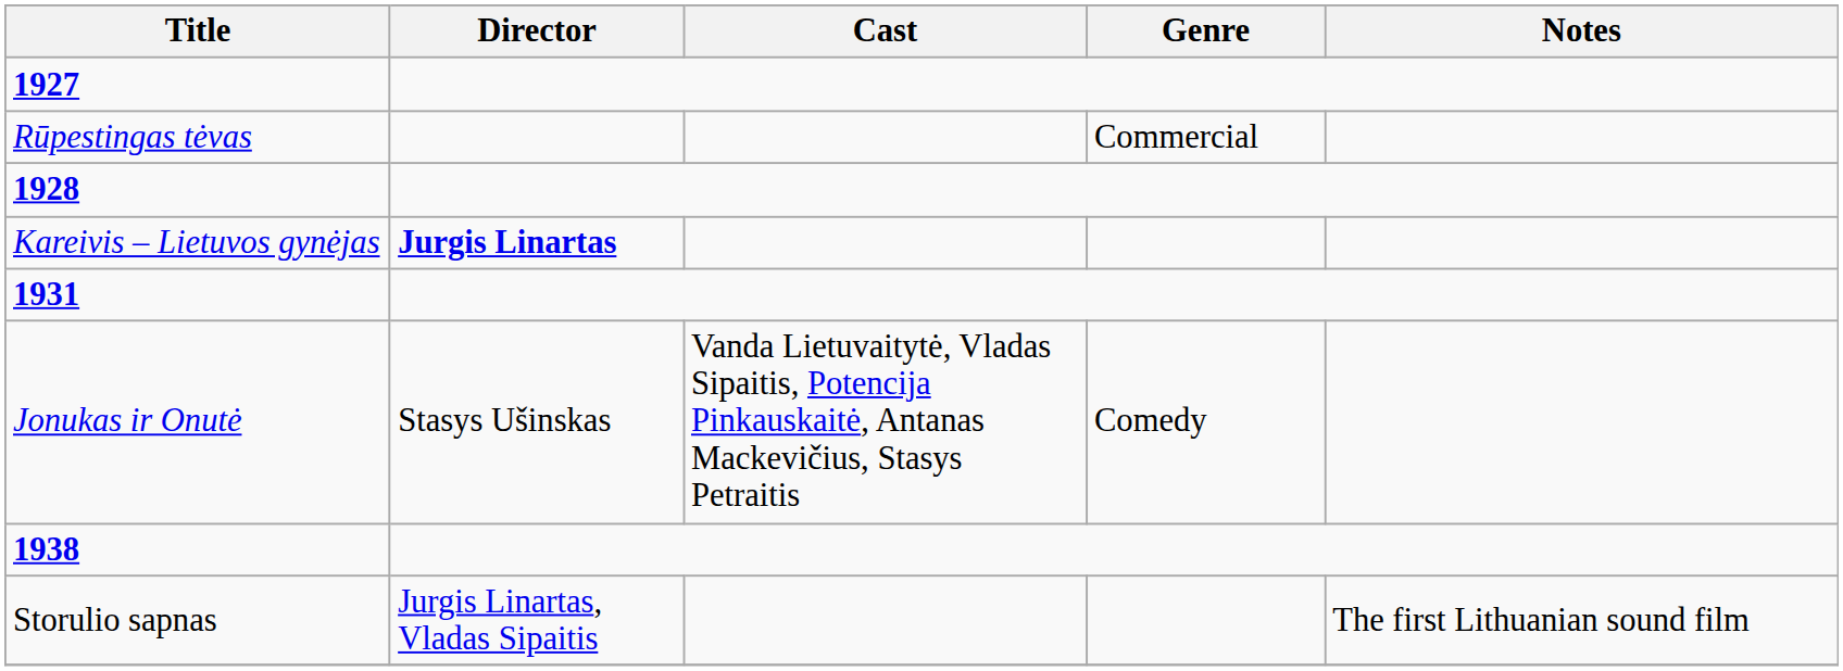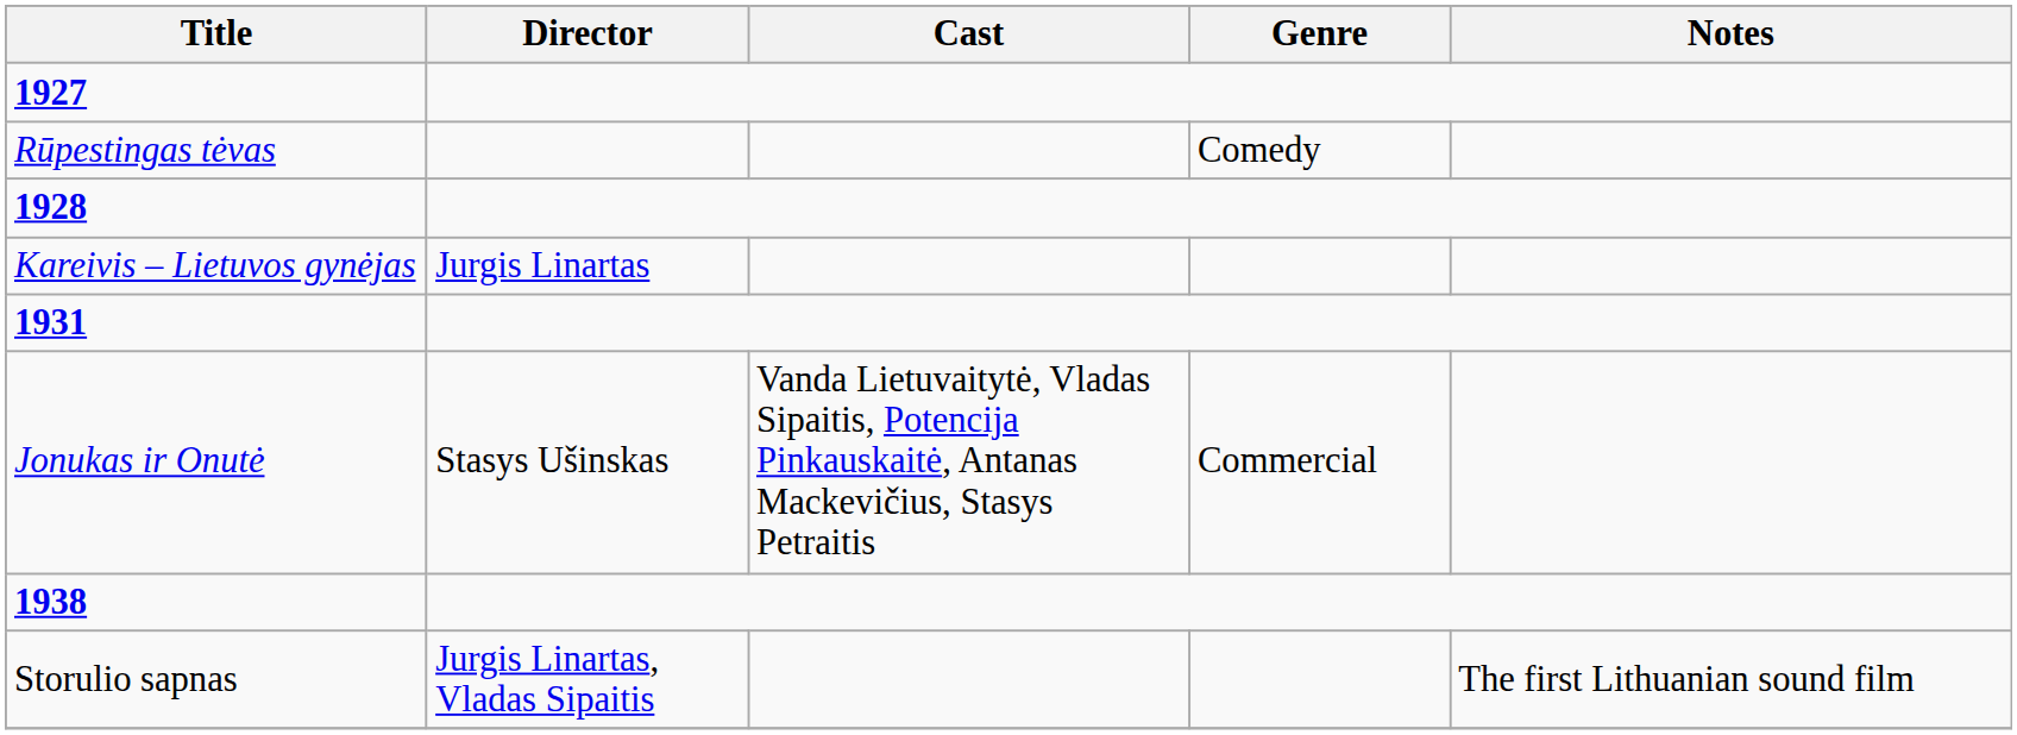 <table class="wikitable" width= "100%">
 <tr>
 <th width=21%>Title</th>
 <th width=16%>Director</th>
 <th width=22%>Cast</th>
 <th width=13%>Genre</th>
 <th width=28%>Notes</th>
 </tr>
 <tr>
 <td><strong><a href='#'>1927</a></strong></td>
 </tr>
 <tr>
 <td><em><a href='#'>Rūpestingas tėvas</a></em></td>
 <td></td>
 <td></td>
-<td>Commercial</td>
+<td>Comedy</td>
 <td></td>
 </tr>
 <tr>
 <td><strong><a href='#'>1928</a></strong></td>
 </tr>
 <tr>
 <td><em><a href='#'>Kareivis – Lietuvos gynėjas</a></em></td>
-<td><strong><a href='#'>Jurgis Linartas</a></strong></td>
+<td><a href='#'>Jurgis Linartas</a></td>
 <td></td>
 <td></td>
 <td></td>
 </tr>
 <tr>
 <td><strong><a href='#'>1931</a></strong></td>
 </tr>
 <tr>
 <td><em><a href='#'>Jonukas ir Onutė</a></em></td>
 <td>Stasys Ušinskas</td>
 <td>Vanda Lietuvaitytė, Vladas Sipaitis, <a href='#'>Potencija Pinkauskaitė</a>, Antanas Mackevičius, Stasys Petraitis</td>
-<td>Comedy</td>
+<td>Commercial</td>
 <td></td>
 </tr>
 <tr>
 <td><strong><a href='#'>1938</a></strong></td>
 </tr>
 <tr>
 <td>Storulio sapnas</td>
 <td><a href='#'>Jurgis Linartas</a>, <a href='#'>Vladas Sipaitis</a></td>
 <td></td>
 <td></td>
 <td>The first Lithuanian sound film</td>
 </tr>
 <tr>
 </tr>
 </table>
